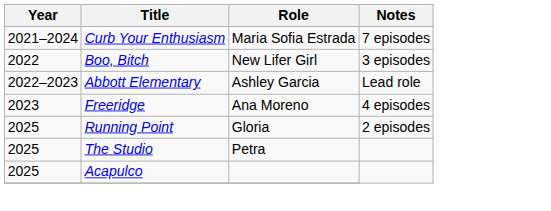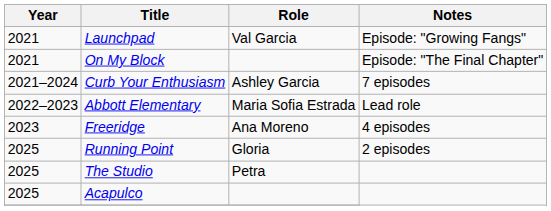 <table class="wikitable sortable">
 <tr>
 <th>Year</th>
 <th>Title</th>
 <th>Role</th>
 <th>Notes</th>
 </tr>
 <tr>
+<td>2021</td>
+<td><a href='#'><em>Launchpad</em></a></td>
+<td>Val Garcia</td>
+<td>Episode: "Growing Fangs"</td>
+</tr>
+<tr>
+<td>2021</td>
+<td><a href='#'><em>On My Block</em></a></td>
+<td></td>
+<td>Episode: "The Final Chapter"</td>
+</tr>
+<tr>
 <td>2021–2024</td>
 <td><em><a href='#'>Curb Your Enthusiasm</a></em></td>
-<td>Maria Sofia Estrada</td>
+<td>Ashley Garcia</td>
 <td>7 episodes</td>
-</tr>
-<tr>
-<td>2022</td>
-<td><em><a href='#'>Boo, Bitch</a></em></td>
-<td>New Lifer Girl</td>
-<td>3 episodes</td>
 </tr>
 <tr>
 <td>2022–2023</td>
 <td><em><a href='#'>Abbott Elementary</a></em></td>
-<td>Ashley Garcia</td>
+<td>Maria Sofia Estrada</td>
 <td>Lead role</td>
 </tr>
 <tr>
 <td>2023</td>
 <td><em><a href='#'>Freeridge</a></em></td>
 <td>Ana Moreno</td>
 <td>4 episodes</td>
 </tr>
 <tr>
 <td>2025</td>
 <td><em><a href='#'>Running Point</a></em></td>
 <td>Gloria</td>
 <td>2 episodes</td>
 </tr>
 <tr>
 <td>2025</td>
 <td><em><a href='#'>The Studio</a></em></td>
 <td>Petra</td>
 <td></td>
 </tr>
 <tr>
 <td>2025</td>
 <td><em><a href='#'>Acapulco</a></em></td>
 <td></td>
 </tr>
 <tr>
 </tr>
 </table>
